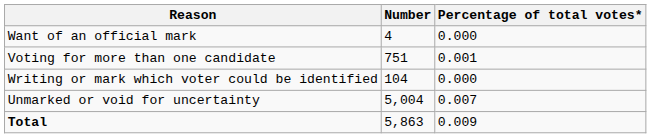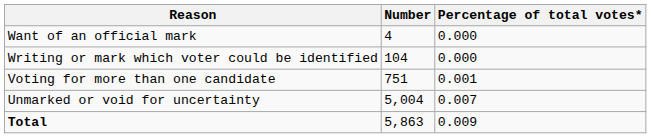 <table class="wikitable">
 <tr>
 <th>Reason</th>
 <th>Number</th>
 <th>Percentage of total votes*</th>
 </tr>
 <tr>
 <td>Want of an official mark</td>
 <td>4</td>
 <td>0.000</td>
 </tr>
 <tr>
+<td>Writing or mark which voter could be identified</td>
+<td>104</td>
+<td>0.000</td>
+</tr>
+<tr>
 <td>Voting for more than one candidate</td>
 <td>751</td>
 <td>0.001</td>
-</tr>
-<tr>
-<td>Writing or mark which voter could be identified</td>
-<td>104</td>
-<td>0.000</td>
 </tr>
 <tr>
 <td>Unmarked or void for uncertainty</td>
 <td>5,004</td>
 <td>0.007</td>
 </tr>
 <tr>
 <td><strong>Total</strong></td>
 <td>5,863</td>
 <td>0.009</td>
 </tr>
 </table>
